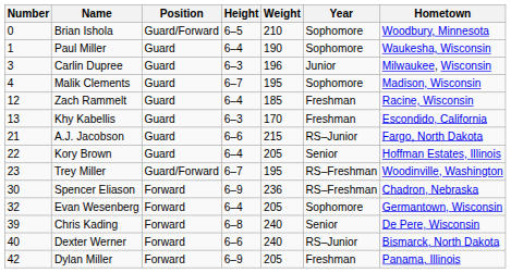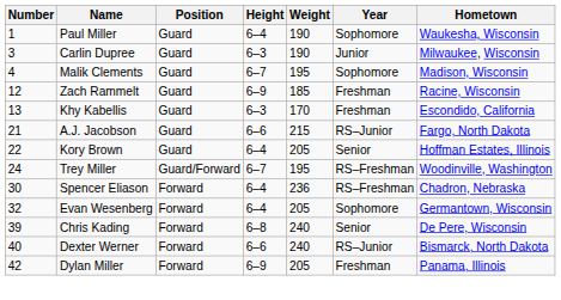 <table class="wikitable sortable" style="font-size: 95%;">
 <tr>
 <th>Number</th>
 <th>Name</th>
 <th>Position</th>
 <th>Height</th>
 <th>Weight</th>
 <th>Year</th>
 <th>Hometown</th>
-</tr>
-<tr>
-<td>0</td>
-<td>Brian Ishola</td>
-<td>Guard/Forward</td>
-<td>6–5</td>
-<td>210</td>
-<td>Sophomore</td>
-<td><a href='#'>Woodbury, Minnesota</a></td>
 </tr>
 <tr>
 <td>1</td>
 <td>Paul Miller</td>
 <td>Guard</td>
 <td>6–4</td>
 <td>190</td>
 <td>Sophomore</td>
 <td><a href='#'>Waukesha, Wisconsin</a></td>
 </tr>
 <tr>
 <td>3</td>
 <td>Carlin Dupree</td>
 <td>Guard</td>
 <td>6–3</td>
-<td>196</td>
+<td>190</td>
 <td>Junior</td>
 <td><a href='#'>Milwaukee</a>, <a href='#'>Wisconsin</a></td>
 </tr>
 <tr>
 <td>4</td>
 <td>Malik Clements</td>
 <td>Guard</td>
 <td>6–7</td>
 <td>195</td>
 <td>Sophomore</td>
 <td><a href='#'>Madison, Wisconsin</a></td>
 </tr>
 <tr>
 <td>12</td>
 <td>Zach Rammelt</td>
 <td>Guard</td>
-<td>6–4</td>
+<td>6–9</td>
 <td>185</td>
 <td>Freshman</td>
 <td><a href='#'>Racine, Wisconsin</a></td>
 </tr>
 <tr>
 <td>13</td>
 <td>Khy Kabellis</td>
 <td>Guard</td>
 <td>6–3</td>
 <td>170</td>
 <td>Freshman</td>
 <td><a href='#'>Escondido, California</a></td>
 </tr>
 <tr>
 <td>21</td>
 <td>A.J. Jacobson</td>
 <td>Guard</td>
 <td>6–6</td>
 <td>215</td>
 <td>RS–Junior</td>
 <td><a href='#'>Fargo, North Dakota</a></td>
 </tr>
 <tr>
 <td>22</td>
 <td>Kory Brown</td>
 <td>Guard</td>
 <td>6–4</td>
 <td>205</td>
 <td>Senior</td>
 <td><a href='#'>Hoffman Estates, Illinois</a></td>
 </tr>
 <tr>
-<td>23</td>
+<td>24</td>
 <td>Trey Miller</td>
 <td>Guard/Forward</td>
 <td>6–7</td>
 <td>195</td>
 <td>RS–Freshman</td>
 <td><a href='#'>Woodinville, Washington</a></td>
 </tr>
 <tr>
 <td>30</td>
 <td>Spencer Eliason</td>
 <td>Forward</td>
-<td>6–9</td>
+<td>6–4</td>
 <td>236</td>
 <td>RS–Freshman</td>
 <td><a href='#'>Chadron, Nebraska</a></td>
 </tr>
 <tr>
 <td>32</td>
 <td>Evan Wesenberg</td>
 <td>Forward</td>
 <td>6–4</td>
 <td>205</td>
 <td>Sophomore</td>
 <td><a href='#'>Germantown, Wisconsin</a></td>
 </tr>
 <tr>
 <td>39</td>
 <td>Chris Kading</td>
 <td>Forward</td>
 <td>6–8</td>
 <td>240</td>
 <td>Senior</td>
 <td><a href='#'>De Pere, Wisconsin</a></td>
 </tr>
 <tr>
 <td>40</td>
 <td>Dexter Werner</td>
 <td>Forward</td>
 <td>6–6</td>
 <td>240</td>
 <td>RS–Junior</td>
 <td><a href='#'>Bismarck, North Dakota</a></td>
 </tr>
 <tr>
 <td>42</td>
 <td>Dylan Miller</td>
 <td>Forward</td>
 <td>6–9</td>
 <td>205</td>
 <td>Freshman</td>
 <td><a href='#'>Panama, Illinois</a></td>
 </tr>
 </table>
